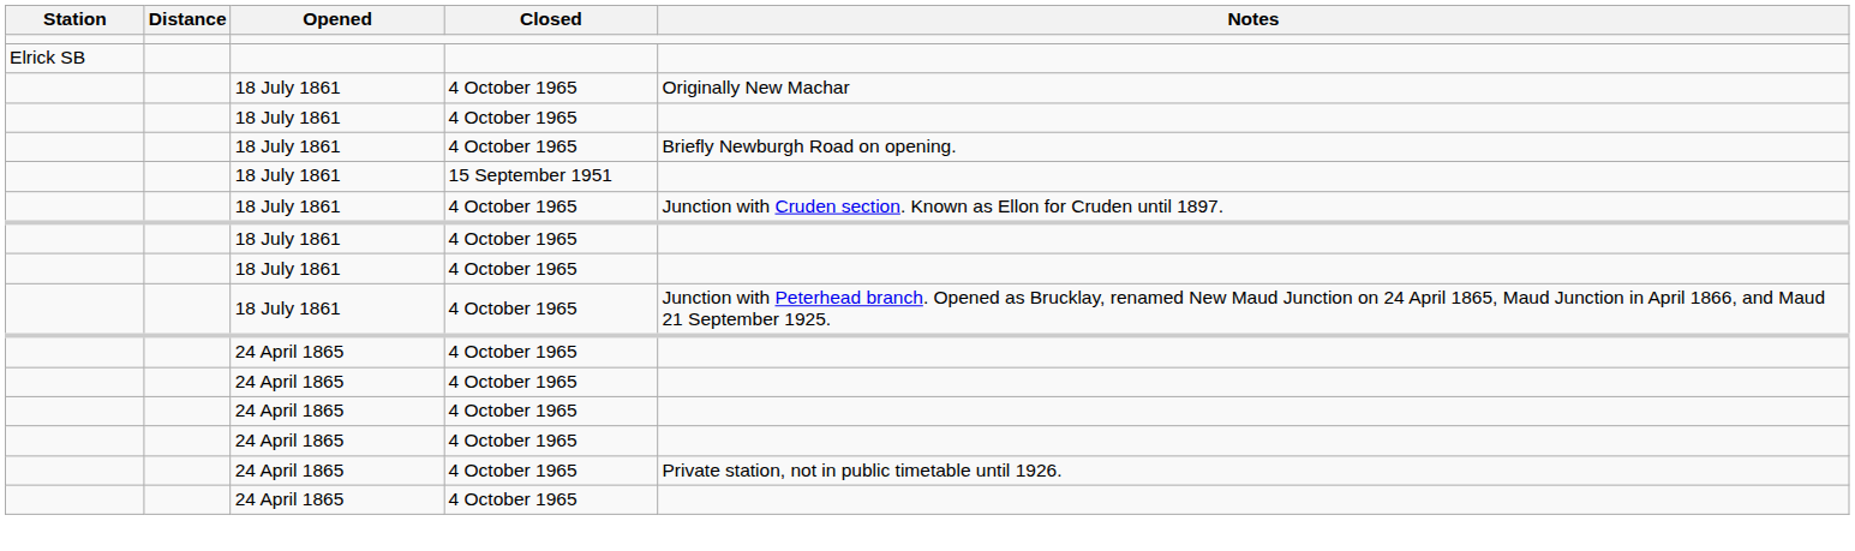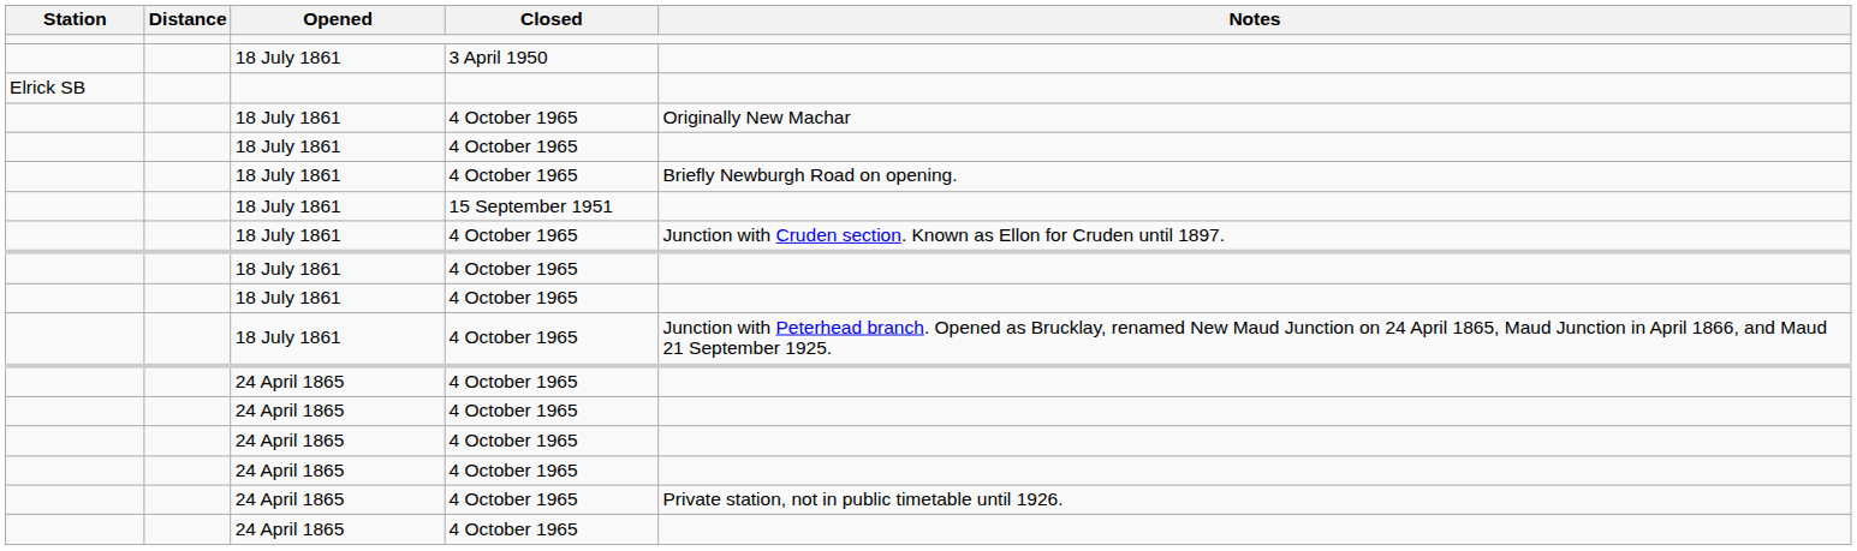 <table class="wikitable" style="width:100%; margin-right:0;">
 <tr>
 <th scope="col" style="width:7em; text-align:center;">Station</th>
 <th scope="col" style="width:4em; text-align:center;">Distance</th>
 <th scope="col" style="width:11em;">Opened</th>
 <th scope="col" style="width:11em;">Closed</th>
 <th scope="col" class="unsortable">Notes</th>
 </tr>
 <tr>
 <td></td>
 <td></td>
 <td colspan=3><strong></strong></td>
+</tr>
+<tr>
+<td></td>
+<td></td>
+<td>18 July 1861</td>
+<td>3 April 1950</td>
+<td></td>
 </tr>
 <tr>
 <td>Elrick SB</td>
 <td></td>
 <td></td>
 <td></td>
 <td></td>
 </tr>
 <tr>
 <td></td>
 <td></td>
 <td>18 July 1861</td>
 <td>4 October 1965</td>
 <td>Originally New Machar</td>
 </tr>
 <tr>
 <td></td>
 <td></td>
 <td>18 July 1861</td>
 <td>4 October 1965</td>
 <td></td>
 </tr>
 <tr>
 <td></td>
 <td></td>
 <td>18 July 1861</td>
 <td>4 October 1965</td>
 <td>Briefly Newburgh Road on opening.</td>
 </tr>
 <tr>
 <td></td>
 <td></td>
 <td>18 July 1861</td>
 <td>15 September 1951</td>
 <td></td>
 </tr>
 <tr>
 <td></td>
 <td></td>
 <td>18 July 1861</td>
 <td>4 October 1965</td>
 <td>Junction with <a href='#'>Cruden section</a>. Known as Ellon for Cruden until 1897.</td>
 </tr>
 <tr style="border-top:4px solid #ccc">
 <td></td>
 <td></td>
 <td>18 July 1861</td>
 <td>4 October 1965</td>
 <td></td>
 </tr>
 <tr>
 <td></td>
 <td></td>
 <td>18 July 1861</td>
 <td>4 October 1965</td>
 <td></td>
 </tr>
 <tr>
 <td></td>
 <td></td>
 <td>18 July 1861</td>
 <td>4 October 1965</td>
 <td>Junction with <a href='#'>Peterhead branch</a>. Opened as Brucklay, renamed New Maud Junction on 24 April 1865, Maud Junction in April 1866, and Maud 21 September 1925.</td>
 </tr>
 <tr style="border-top:4px solid #ccc">
 <td></td>
 <td></td>
 <td>24 April 1865</td>
 <td>4 October 1965</td>
 <td></td>
 </tr>
 <tr>
 <td></td>
 <td></td>
 <td>24 April 1865</td>
 <td>4 October 1965</td>
 <td></td>
 </tr>
 <tr>
 <td></td>
 <td></td>
 <td>24 April 1865</td>
 <td>4 October 1965</td>
 <td></td>
 </tr>
 <tr>
 <td></td>
 <td></td>
 <td>24 April 1865</td>
 <td>4 October 1965</td>
 <td></td>
 </tr>
 <tr>
 <td></td>
 <td></td>
 <td>24 April 1865</td>
 <td>4 October 1965</td>
 <td>Private station, not in public timetable until 1926.</td>
 </tr>
 <tr>
 <td></td>
 <td></td>
 <td>24 April 1865</td>
 <td>4 October 1965</td>
 <td></td>
 </tr>
 </table>
